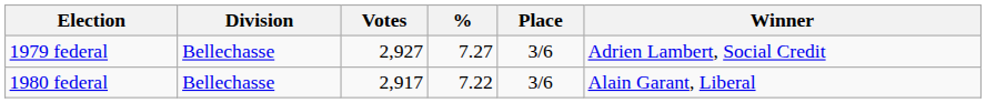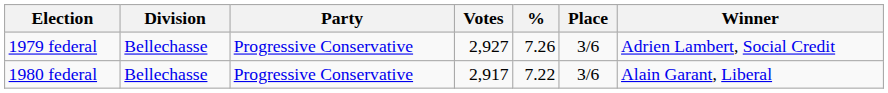 <table class="wikitable" width="800">
 <tr>
 <th align="left">Election</th>
 <th align="left">Division</th>
+<th align="left">Party</th>
 <th align="right">Votes</th>
 <th align="right">%</th>
 <th align="center">Place</th>
 <th align="center">Winner</th>
 </tr>
 <tr>
 <td align="left"><a href='#'>1979 federal</a></td>
 <td align="left"><a href='#'>Bellechasse</a></td>
+<td align="left"><a href='#'>Progressive Conservative</a></td>
 <td align="right">2,927</td>
-<td align="right">7.27</td>
+<td align="right">7.26</td>
 <td align="center">3/6</td>
 <td align="left"><a href='#'>Adrien Lambert</a>, <a href='#'>Social Credit</a></td>
 </tr>
 <tr>
 <td align="left"><a href='#'>1980 federal</a></td>
 <td align="left"><a href='#'>Bellechasse</a></td>
+<td align="left"><a href='#'>Progressive Conservative</a></td>
 <td align="right">2,917</td>
 <td align="right">7.22</td>
 <td align="center">3/6</td>
 <td align="left"><a href='#'>Alain Garant</a>, <a href='#'>Liberal</a></td>
 </tr>
 </table>
